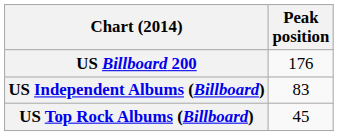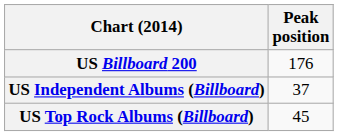 <table class="wikitable plainrowheaders sortable">
 <tr>
 <th scope="col">Chart (2014)</th>
 <th scope="col">Peak<br>position</th>
 </tr>
 <tr>
 <th scope="row">US <a href='#'><em>Billboard</em> 200</a></th>
 <td align=center>176</td>
 </tr>
 <tr>
 <th scope="row">US <a href='#'>Independent Albums</a> (<em><a href='#'>Billboard</a></em>)</th>
-<td align=center>83</td>
+<td align=center>37</td>
 </tr>
 <tr>
 <th scope="row">US <a href='#'>Top Rock Albums</a> (<em><a href='#'>Billboard</a></em>)</th>
 <td align=center>45</td>
 </tr>
 </table>
